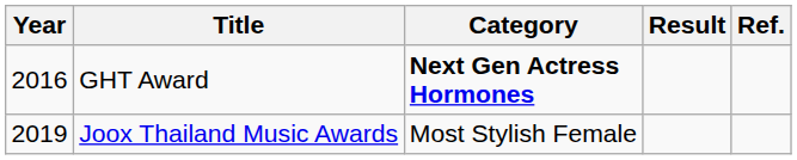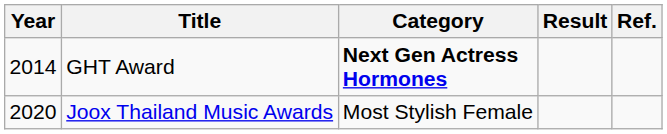 <table class="wikitable sortable plainrowheaders">
 <tr>
 <th scope="col">Year</th>
 <th scope="col">Title</th>
 <th scope="col">Category</th>
 <th scope="col">Result</th>
 <th scope="col" class="unsortable">Ref.</th>
 </tr>
 <tr>
-<td>2016</td>
+<td>2014</td>
 <td>GHT Award</td>
 <td><strong>Next Gen Actress <br> <a href='#'>Hormones</a></strong></td>
 <td></td>
 <td></td>
 </tr>
 <tr>
-<td>2019</td>
+<td>2020</td>
 <td><a href='#'>Joox Thailand Music Awards</a></td>
 <td>Most Stylish Female</td>
 <td></td>
 <td></td>
 </tr>
 </table>
